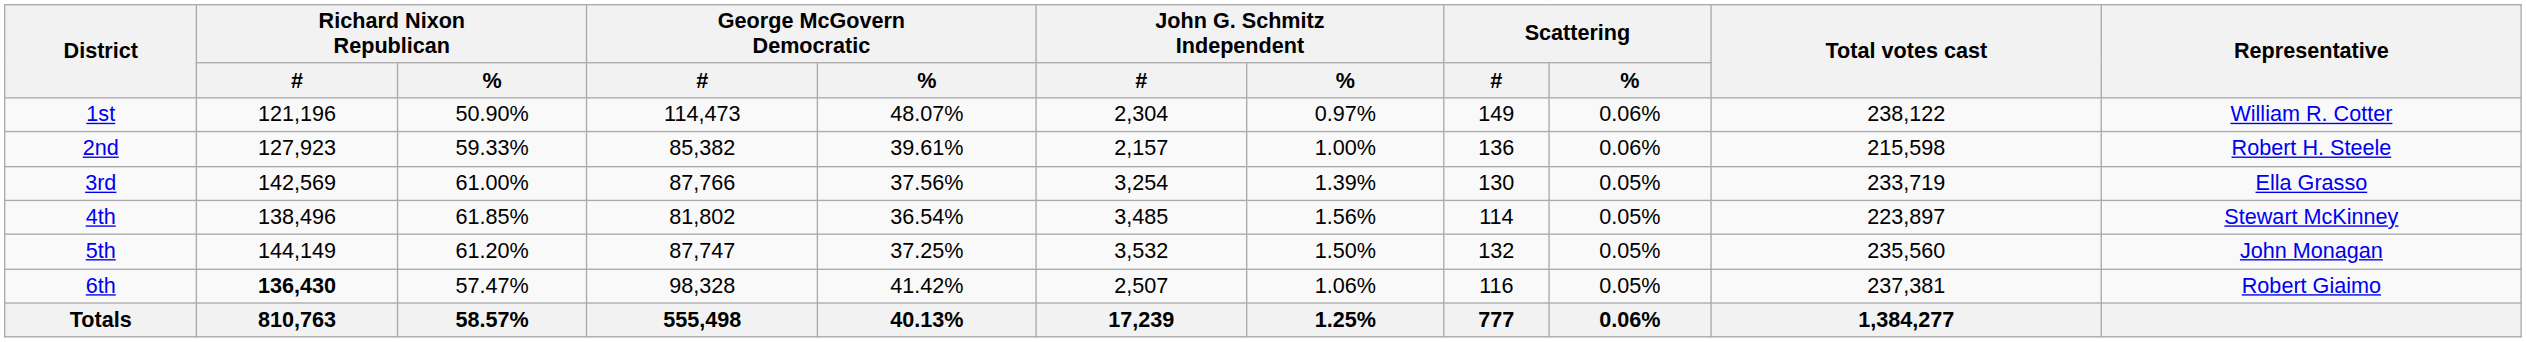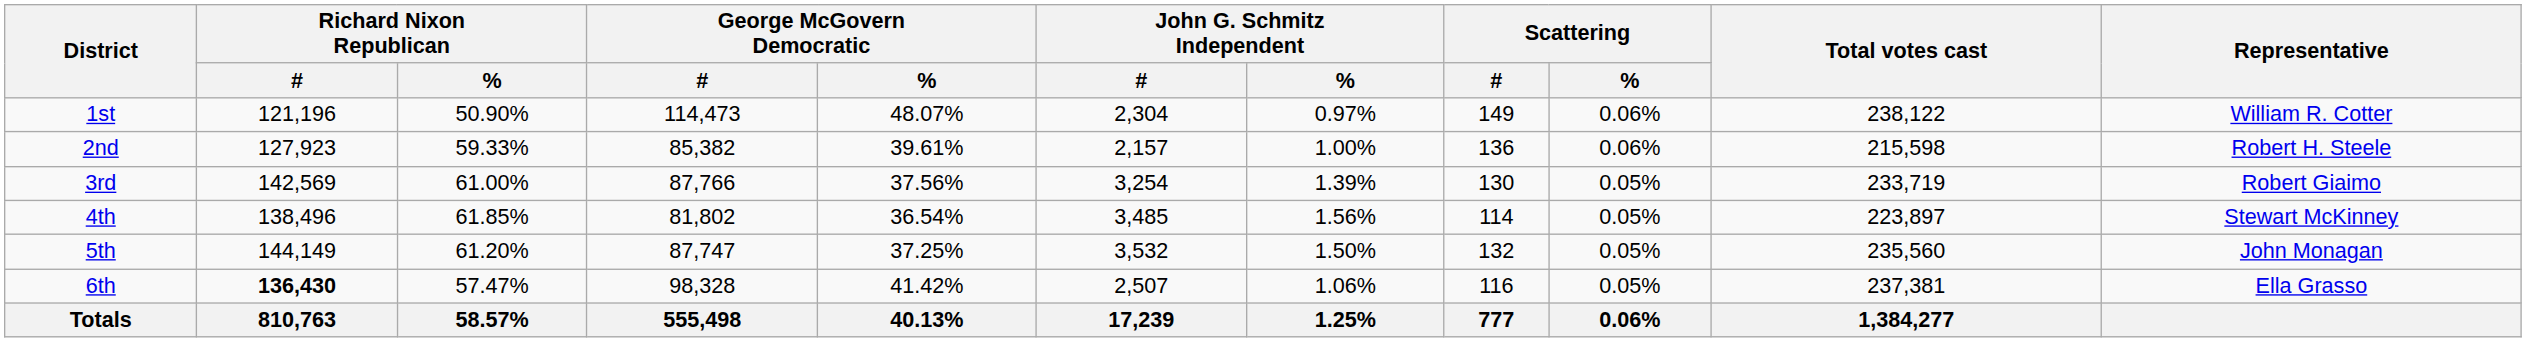 <table width="94%"  class="wikitable sortable" style="text-align:center">
 <tr>
 <th style="text-align:center;" rowspan="2">District</th>
 <th style="text-align:center;" colspan="2">Richard Nixon<br>Republican</th>
 <th style="text-align:center;" colspan="2">George McGovern<br>Democratic</th>
 <th style="text-align:center;" colspan="2">John G. Schmitz<br>Independent</th>
 <th style="text-align:center;" colspan="2">Scattering</th>
 <th style="text-align:center;" rowspan="2">Total votes cast</th>
 <th style="text-align:center;" rowspan="2">Representative</th>
 </tr>
 <tr>
 <th style="text-align:center;" data-sort-type="number">#</th>
 <th style="text-align:center;" data-sort-type="number">%</th>
 <th style="text-align:center;" data-sort-type="number">#</th>
 <th style="text-align:center;" data-sort-type="number">%</th>
 <th style="text-align:center;" data-sort-type="number">#</th>
 <th style="text-align:center;" data-sort-type="number">%</th>
 <th style="text-align:center;" data-sort-type="number">#</th>
 <th style="text-align:center;" data-sort-type="number">%</th>
 </tr>
 <tr style="text-align:center;">
 <td><a href='#'>1st</a></td>
 <td>121,196</td>
 <td>50.90%</td>
 <td>114,473</td>
 <td>48.07%</td>
 <td>2,304</td>
 <td>0.97%</td>
 <td>149</td>
 <td>0.06%</td>
 <td>238,122</td>
 <td><a href='#'>William R. Cotter</a></td>
 </tr>
 <tr style="text-align:center;">
 <td><a href='#'>2nd</a></td>
 <td>127,923</td>
 <td>59.33%</td>
 <td>85,382</td>
 <td>39.61%</td>
 <td>2,157</td>
 <td>1.00%</td>
 <td>136</td>
 <td>0.06%</td>
 <td>215,598</td>
 <td><a href='#'>Robert H. Steele</a></td>
 </tr>
 <tr style="text-align:center;">
 <td><a href='#'>3rd</a></td>
 <td>142,569</td>
 <td>61.00%</td>
 <td>87,766</td>
 <td>37.56%</td>
 <td>3,254</td>
 <td>1.39%</td>
 <td>130</td>
 <td>0.05%</td>
 <td>233,719</td>
-<td><a href='#'>Ella Grasso</a></td>
+<td><a href='#'>Robert Giaimo</a></td>
 </tr>
 <tr style="text-align:center;">
 <td><a href='#'>4th</a></td>
 <td>138,496</td>
 <td>61.85%</td>
 <td>81,802</td>
 <td>36.54%</td>
 <td>3,485</td>
 <td>1.56%</td>
 <td>114</td>
 <td>0.05%</td>
 <td>223,897</td>
 <td><a href='#'>Stewart McKinney</a></td>
 </tr>
 <tr style="text-align:center;">
 <td><a href='#'>5th</a></td>
 <td>144,149</td>
 <td>61.20%</td>
 <td>87,747</td>
 <td>37.25%</td>
 <td>3,532</td>
 <td>1.50%</td>
 <td>132</td>
 <td>0.05%</td>
 <td>235,560</td>
 <td><a href='#'>John Monagan</a></td>
 </tr>
 <tr style="text-align:center;">
 <td><a href='#'>6th</a></td>
 <td><strong>136,430</strong></td>
 <td>57.47%</td>
 <td>98,328</td>
 <td>41.42%</td>
 <td>2,507</td>
 <td>1.06%</td>
 <td>116</td>
 <td>0.05%</td>
 <td>237,381</td>
-<td><a href='#'>Robert Giaimo</a></td>
+<td><a href='#'>Ella Grasso</a></td>
 </tr>
 <tr>
 <th>Totals</th>
 <th>810,763</th>
 <th>58.57%</th>
 <th>555,498</th>
 <th>40.13%</th>
 <th>17,239</th>
 <th>1.25%</th>
 <th>777</th>
 <th>0.06%</th>
 <th>1,384,277</th>
 <th></th>
 </tr>
 </table>
